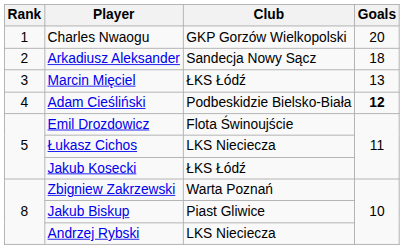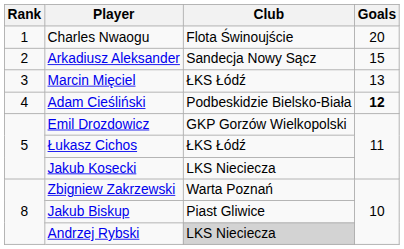 <table class="wikitable" style="text-align:center">
 <tr>
 <th>Rank</th>
 <th>Player</th>
 <th>Club</th>
 <th>Goals</th>
 </tr>
 <tr>
 <td>1</td>
 <td align="left"> Charles Nwaogu</td>
-<td align="left">GKP Gorzów Wielkopolski</td>
+<td align="left">Flota Świnoujście</td>
 <td>20</td>
 </tr>
 <tr>
 <td>2</td>
 <td align="left"> <a href='#'>Arkadiusz Aleksander</a></td>
 <td align="left">Sandecja Nowy Sącz</td>
-<td>18</td>
+<td>15</td>
 </tr>
 <tr>
 <td>3</td>
 <td align="left"> <a href='#'>Marcin Mięciel</a></td>
 <td align="left">ŁKS Łódź</td>
 <td>13</td>
 </tr>
 <tr>
 <td>4</td>
 <td align="left"> <a href='#'>Adam Cieśliński</a></td>
 <td align="left">Podbeskidzie Bielsko-Biała</td>
 <td><strong>12</strong></td>
 </tr>
 <tr>
 <td rowspan=3>5</td>
 <td align="left"> <a href='#'>Emil Drozdowicz</a></td>
-<td align="left">Flota Świnoujście</td>
+<td align="left">GKP Gorzów Wielkopolski</td>
 <td rowspan=3>11</td>
 </tr>
 <tr>
 <td align="left"> <a href='#'>Łukasz Cichos</a></td>
-<td align="left">LKS Nieciecza</td>
+<td align="left">ŁKS Łódź</td>
 </tr>
 <tr>
 <td align="left"> <a href='#'>Jakub Kosecki</a></td>
-<td align="left">ŁKS Łódź</td>
+<td align="left">LKS Nieciecza</td>
 </tr>
 <tr>
 <td rowspan=3>8</td>
 <td align="left"> <a href='#'>Zbigniew Zakrzewski</a></td>
 <td align="left">Warta Poznań</td>
 <td rowspan=3>10</td>
 </tr>
 <tr>
 <td align="left"> <a href='#'>Jakub Biskup</a></td>
 <td align="left">Piast Gliwice</td>
 </tr>
 <tr>
 <td align="left"> <a href='#'>Andrzej Rybski</a></td>
-<td align="left">LKS Nieciecza</td>
+<td align="left" style="background: lightgrey;">LKS Nieciecza</td>
 </tr>
 </table>
